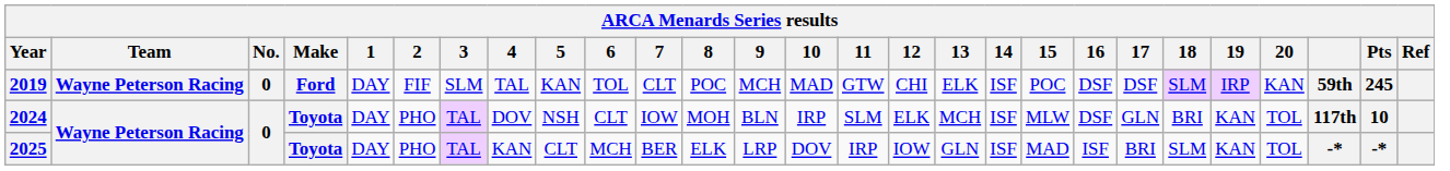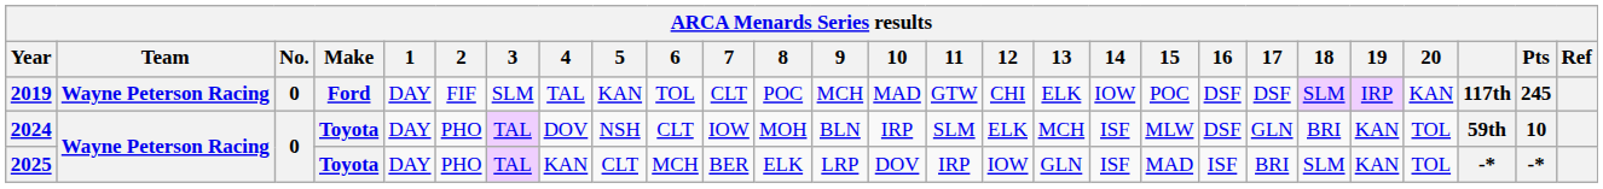 <table class="wikitable" style="text-align:center; font-size:75%">
 <tr>
 <th colspan=27><a href='#'>ARCA Menards Series</a> results</th>
 </tr>
 <tr>
 <th>Year</th>
 <th>Team</th>
 <th>No.</th>
 <th>Make</th>
 <th>1</th>
 <th>2</th>
 <th>3</th>
 <th>4</th>
 <th>5</th>
 <th>6</th>
 <th>7</th>
 <th>8</th>
 <th>9</th>
 <th>10</th>
 <th>11</th>
 <th>12</th>
 <th>13</th>
 <th>14</th>
 <th>15</th>
 <th>16</th>
 <th>17</th>
 <th>18</th>
 <th>19</th>
 <th>20</th>
 <th></th>
 <th>Pts</th>
 <th>Ref</th>
 </tr>
 <tr>
 <th><a href='#'>2019</a></th>
 <th nowrap><a href='#'>Wayne Peterson Racing</a></th>
 <th>0</th>
 <th><a href='#'>Ford</a></th>
 <td><a href='#'>DAY</a></td>
 <td><a href='#'>FIF</a></td>
 <td><a href='#'>SLM</a></td>
 <td><a href='#'>TAL</a></td>
 <td><a href='#'>KAN</a></td>
 <td><a href='#'>TOL</a></td>
 <td><a href='#'>CLT</a></td>
 <td><a href='#'>POC</a></td>
 <td><a href='#'>MCH</a></td>
 <td><a href='#'>MAD</a></td>
 <td><a href='#'>GTW</a></td>
 <td><a href='#'>CHI</a></td>
 <td><a href='#'>ELK</a></td>
-<td><a href='#'>ISF</a></td>
+<td><a href='#'>IOW</a></td>
 <td><a href='#'>POC</a></td>
 <td><a href='#'>DSF</a></td>
 <td><a href='#'>DSF</a></td>
 <td style="background:#EFCFFF;"><a href='#'>SLM</a><br></td>
 <td style="background:#EFCFFF;"><a href='#'>IRP</a><br></td>
 <td><a href='#'>KAN</a></td>
-<th>59th</th>
+<th>117th</th>
 <th>245</th>
 <th></th>
 </tr>
 <tr>
 <th><a href='#'>2024</a></th>
 <th rowspan=2><a href='#'>Wayne Peterson Racing</a></th>
 <th rowspan=2>0</th>
 <th><a href='#'>Toyota</a></th>
 <td><a href='#'>DAY</a></td>
 <td><a href='#'>PHO</a></td>
 <td style="background:#EFCFFF;"><a href='#'>TAL</a><br></td>
 <td><a href='#'>DOV</a></td>
 <td><a href='#'>NSH</a></td>
 <td><a href='#'>CLT</a></td>
 <td><a href='#'>IOW</a></td>
 <td><a href='#'>MOH</a></td>
 <td><a href='#'>BLN</a></td>
 <td><a href='#'>IRP</a></td>
 <td><a href='#'>SLM</a></td>
 <td><a href='#'>ELK</a></td>
 <td><a href='#'>MCH</a></td>
 <td><a href='#'>ISF</a></td>
 <td><a href='#'>MLW</a></td>
 <td><a href='#'>DSF</a></td>
 <td><a href='#'>GLN</a></td>
 <td><a href='#'>BRI</a></td>
 <td><a href='#'>KAN</a></td>
 <td><a href='#'>TOL</a></td>
-<th>117th</th>
+<th>59th</th>
 <th>10</th>
 <th></th>
 </tr>
 <tr>
 <th><a href='#'>2025</a></th>
 <th><a href='#'>Toyota</a></th>
 <td><a href='#'>DAY</a></td>
 <td><a href='#'>PHO</a></td>
 <td style="background:#EFCFFF;"><a href='#'>TAL</a><br></td>
 <td><a href='#'>KAN</a></td>
 <td><a href='#'>CLT</a></td>
 <td><a href='#'>MCH</a></td>
 <td><a href='#'>BER</a></td>
 <td><a href='#'>ELK</a></td>
 <td><a href='#'>LRP</a></td>
 <td><a href='#'>DOV</a></td>
 <td><a href='#'>IRP</a></td>
 <td><a href='#'>IOW</a></td>
 <td><a href='#'>GLN</a></td>
 <td><a href='#'>ISF</a></td>
 <td><a href='#'>MAD</a></td>
 <td><a href='#'>ISF</a></td>
 <td><a href='#'>BRI</a></td>
 <td><a href='#'>SLM</a></td>
 <td><a href='#'>KAN</a></td>
 <td><a href='#'>TOL</a></td>
 <th>-*</th>
 <th>-*</th>
 <th></th>
 </tr>
 </table>
